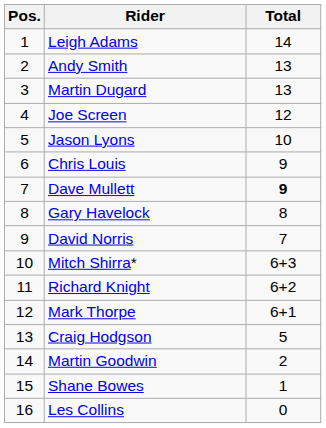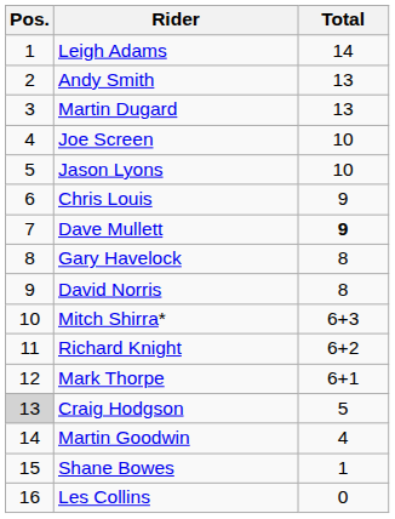 <table class=wikitable>
 <tr>
 <th width=25px>Pos.</th>
 <th width=200px>Rider</th>
 <th width=70px>Total</th>
 </tr>
 <tr align=center >
 <td>1</td>
 <td align=left> <a href='#'>Leigh Adams</a></td>
 <td>14</td>
 </tr>
 <tr align=center >
 <td>2</td>
 <td align=left> <a href='#'>Andy Smith</a></td>
 <td>13</td>
 </tr>
 <tr align=center >
 <td>3</td>
 <td align=left> <a href='#'>Martin Dugard</a></td>
 <td>13</td>
 </tr>
 <tr align=center >
 <td>4</td>
 <td align=left> <a href='#'>Joe Screen</a></td>
-<td>12</td>
+<td>10</td>
 </tr>
 <tr align=center  >
 <td>5</td>
 <td align=left> <a href='#'>Jason Lyons</a></td>
 <td>10</td>
 </tr>
 <tr align=center >
 <td>6</td>
 <td align=left> <a href='#'>Chris Louis</a></td>
 <td>9</td>
 </tr>
 <tr align=center >
 <td>7</td>
 <td align=left> <a href='#'>Dave Mullett</a></td>
 <td><strong>9</strong></td>
 </tr>
 <tr align=center >
 <td>8</td>
 <td align=left> <a href='#'>Gary Havelock</a></td>
 <td>8</td>
 </tr>
 <tr align=center >
 <td>9</td>
 <td align=left> <a href='#'>David Norris</a></td>
-<td>7</td>
+<td>8</td>
 </tr>
 <tr align=center >
 <td>10</td>
 <td align=left> <a href='#'>Mitch Shirra</a>*</td>
 <td>6+3</td>
 </tr>
 <tr align=center >
 <td>11</td>
 <td align=left> <a href='#'>Richard Knight</a></td>
 <td>6+2</td>
 </tr>
 <tr align=center >
 <td>12</td>
 <td align=left> <a href='#'>Mark Thorpe</a></td>
 <td>6+1</td>
 </tr>
 <tr align=center>
-<td>13</td>
+<td style="background: lightgrey;">13</td>
 <td align=left> <a href='#'>Craig Hodgson</a></td>
 <td>5</td>
 </tr>
 <tr align=center>
 <td>14</td>
 <td align=left> <a href='#'>Martin Goodwin</a></td>
-<td>2</td>
+<td>4</td>
 </tr>
 <tr align=center>
 <td>15</td>
 <td align=left> <a href='#'>Shane Bowes</a></td>
 <td>1</td>
 </tr>
 <tr align=center>
 <td>16</td>
 <td align=left> <a href='#'>Les Collins</a></td>
 <td>0</td>
 </tr>
 </table>
